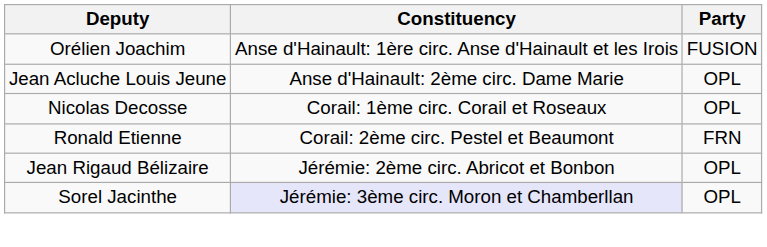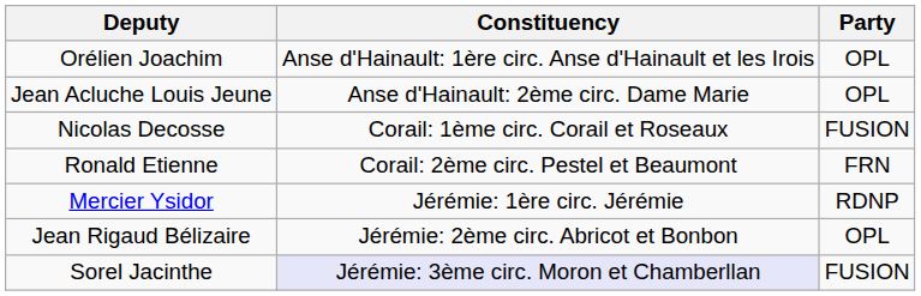 <table class="wikitable" style="text-align:center;">
 <tr>
 <th>Deputy</th>
 <th>Constituency</th>
 <th>Party</th>
 </tr>
 <tr>
 <td>Orélien Joachim</td>
 <td>Anse d'Hainault: 1ère circ. Anse d'Hainault et les Irois</td>
-<td>FUSION</td>
+<td>OPL</td>
 </tr>
 <tr>
 <td>Jean Acluche Louis Jeune</td>
 <td>Anse d'Hainault: 2ème circ. Dame Marie</td>
 <td>OPL</td>
 </tr>
 <tr>
 <td>Nicolas Decosse</td>
 <td>Corail: 1ème circ. Corail et Roseaux</td>
-<td>OPL</td>
+<td>FUSION</td>
 </tr>
 <tr>
 <td>Ronald Etienne</td>
 <td>Corail: 2ème circ. Pestel et Beaumont</td>
 <td>FRN</td>
+</tr>
+<tr>
+<td><a href='#'>Mercier Ysidor</a></td>
+<td>Jérémie: 1ère circ. Jérémie</td>
+<td>RDNP</td>
 </tr>
 <tr>
 <td>Jean Rigaud Bélizaire</td>
 <td>Jérémie: 2ème circ. Abricot et Bonbon</td>
 <td>OPL</td>
 </tr>
 <tr>
 <td>Sorel Jacinthe</td>
 <td style="background: lavender;">Jérémie: 3ème circ. Moron et Chamberllan</td>
-<td>OPL</td>
+<td>FUSION</td>
 </tr>
 </table>
